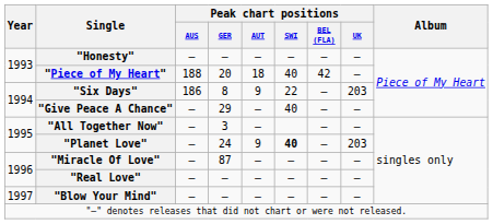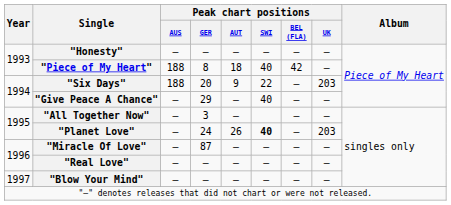 <table class="wikitable plainrowheaders" style="text-align:center;">
 <tr>
 <th rowspan="2">Year</th>
 <th rowspan="2">Single</th>
 <th colspan="6">Peak chart positions</th>
 <th rowspan="2">Album</th>
 </tr>
 <tr style="font-size:smaller;">
 <th width="35"><small><a href='#'>AUS</a></small><br></th>
 <th width="35"><small><a href='#'>GER</a></small><br></th>
 <th width="35"><small><a href='#'>AUT</a></small><br></th>
 <th width="35"><small><a href='#'>SWI</a></small><br></th>
 <th width="35"><small><a href='#'>BEL<br>(FLA)</a></small><br></th>
 <th width="35"><small><a href='#'>UK</a></small><br></th>
 </tr>
 <tr>
 <td rowspan="2">1993</td>
 <th scope="row">"Honesty"</th>
 <td>—</td>
 <td>—</td>
 <td>—</td>
 <td>—</td>
 <td>—</td>
 <td>—</td>
 <td align="left" rowspan="4"><em><a href='#'>Piece of My Heart</a></em></td>
 </tr>
 <tr>
 <th scope="row">"<a href='#'>Piece of My Heart</a>"</th>
 <td>188</td>
-<td>20</td>
+<td>8</td>
 <td>18</td>
 <td>40</td>
 <td>42</td>
 <td>—</td>
 </tr>
 <tr>
 <td rowspan="2">1994</td>
 <th scope="row">"Six Days"</th>
-<td>186</td>
-<td>8</td>
+<td>188</td>
+<td>20</td>
 <td>9</td>
 <td>22</td>
 <td>—</td>
 <td>203</td>
 </tr>
 <tr>
 <th scope="row">"Give Peace A Chance"</th>
 <td>—</td>
 <td>29</td>
 <td>—</td>
 <td>40</td>
 <td>—</td>
 <td>—</td>
 </tr>
 <tr>
 <td rowspan="2">1995</td>
 <th scope="row">"All Together Now"</th>
 <td>—</td>
 <td>3</td>
 <td>—</td>
 <td></td>
 <td>—</td>
 <td>—</td>
 <td align="left" rowspan="5">singles only</td>
 </tr>
 <tr>
 <th scope="row">"Planet Love"</th>
 <td>—</td>
 <td>24</td>
-<td>9</td>
+<td>26</td>
 <td><strong>40</strong></td>
 <td>—</td>
 <td>203</td>
 </tr>
 <tr>
 <td rowspan="2">1996</td>
 <th scope="row">"Miracle Of Love"</th>
 <td>—</td>
 <td>87</td>
 <td>—</td>
 <td>—</td>
 <td>—</td>
 <td>—</td>
 </tr>
 <tr>
 <th scope="row">"Real Love"</th>
 <td>—</td>
 <td>—</td>
 <td>—</td>
 <td>—</td>
 <td>—</td>
 <td>—</td>
 </tr>
 <tr>
 <td rowspan="1">1997</td>
 <th scope="row">"Blow Your Mind"</th>
 <td>—</td>
 <td>—</td>
 <td>—</td>
 <td>—</td>
 <td>—</td>
 <td>—</td>
 </tr>
 <tr>
 <td align="center" colspan="16" style="font-size:8pt">"—" denotes releases that did not chart or were not released.</td>
 </tr>
 </table>
